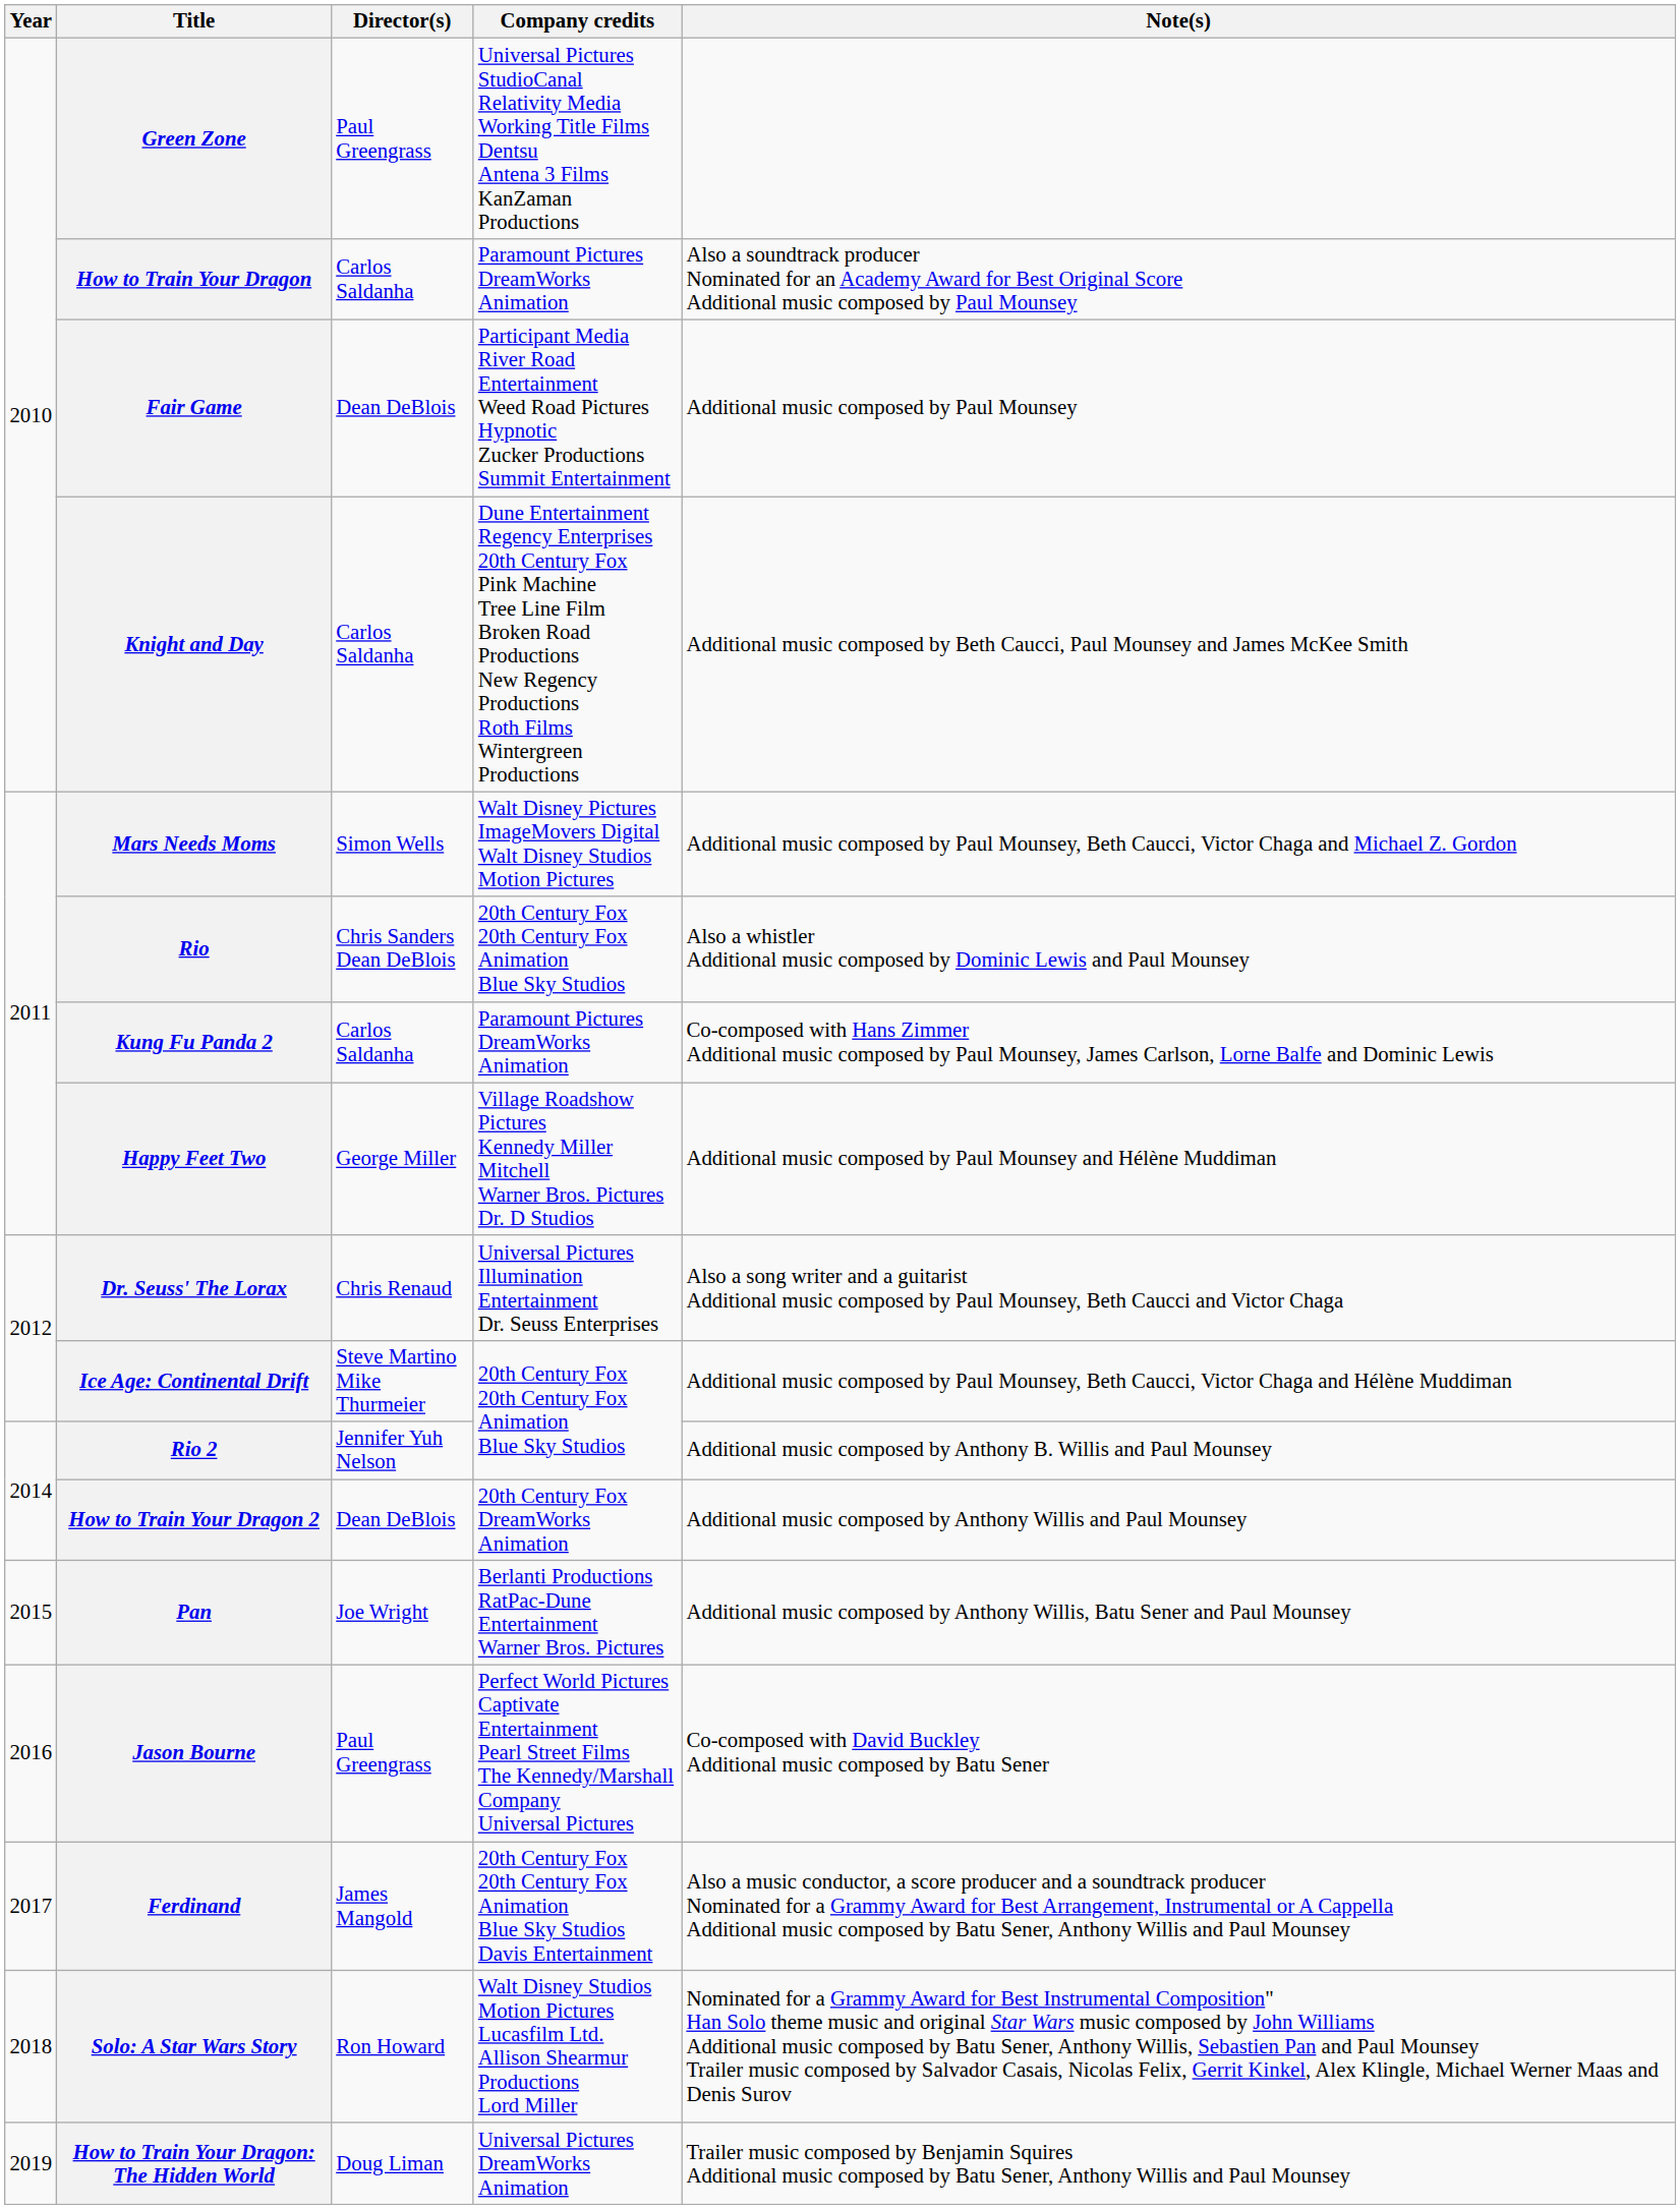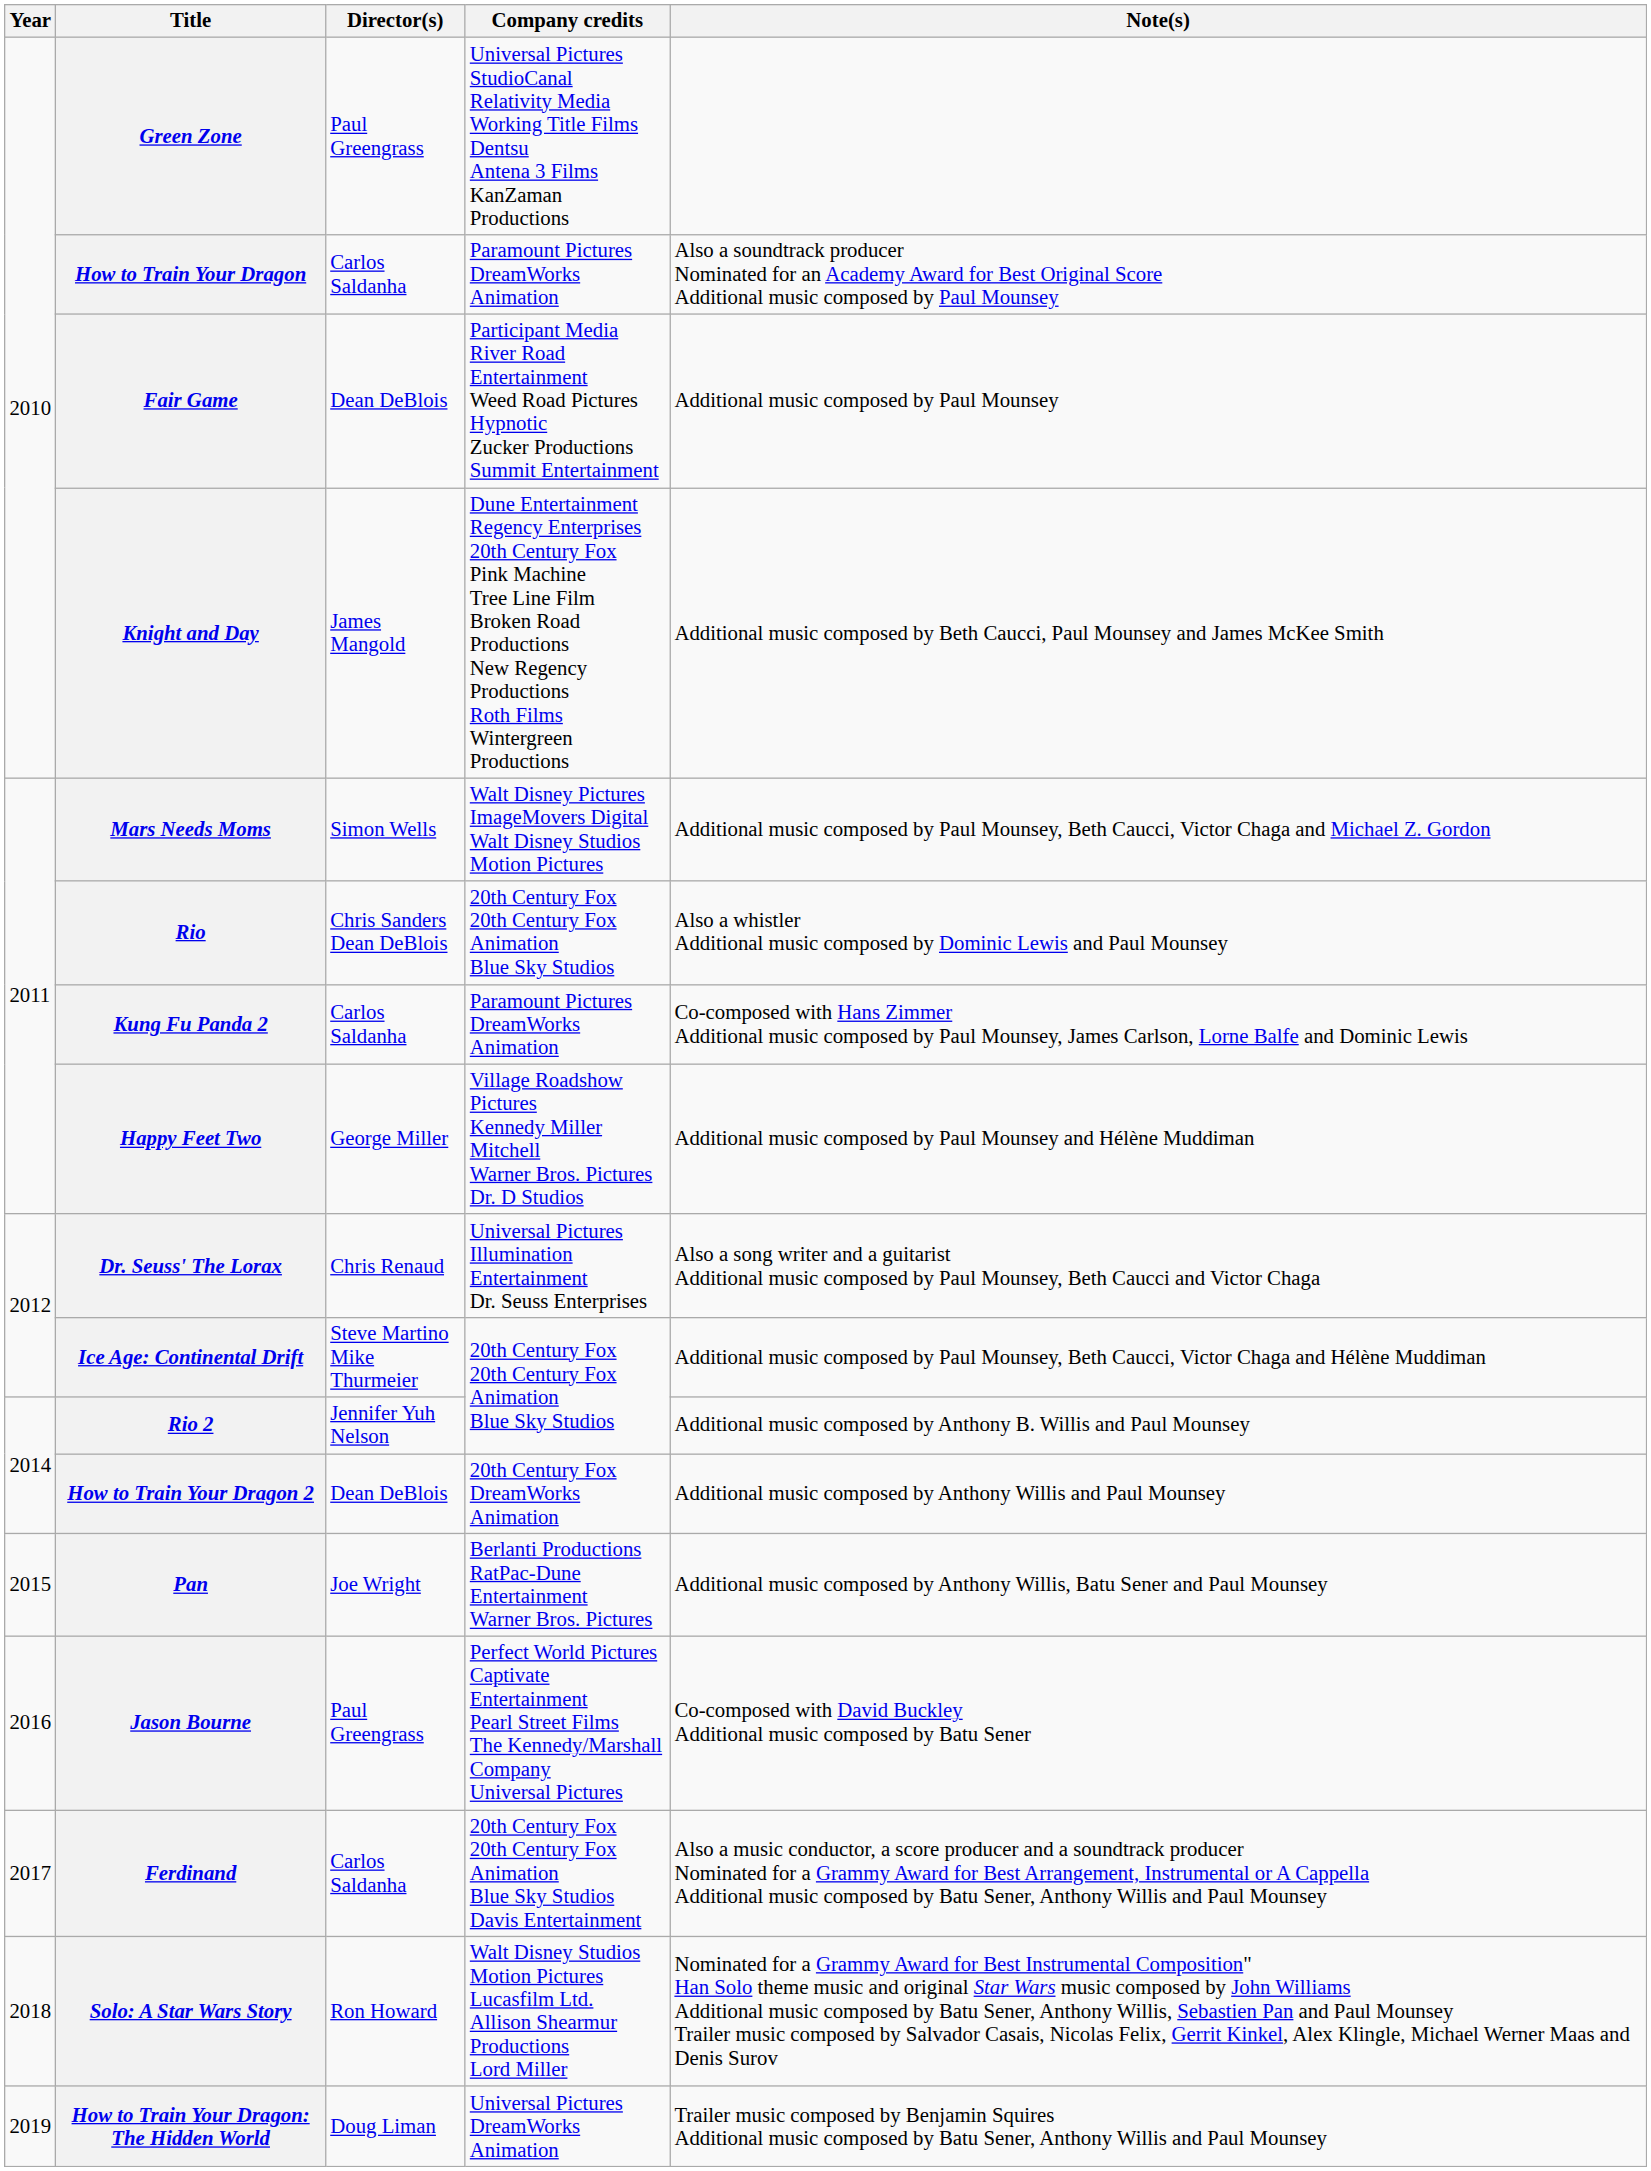 <table class="wikitable sortable" width=100%>
 <tr>
 <th width=30px>Year</th>
 <th width=200px>Title</th>
 <th width=100px>Director(s)</th>
 <th width=150px>Company credits</th>
 <th>Note(s)</th>
 </tr>
 <tr>
 <td rowspan="4">2010</td>
 <th><em><a href='#'>Green Zone</a></em></th>
 <td><a href='#'>Paul Greengrass</a></td>
 <td><a href='#'>Universal Pictures</a><br><a href='#'>StudioCanal</a><br><a href='#'>Relativity Media</a><br><a href='#'>Working Title Films</a><br><a href='#'>Dentsu</a><br><a href='#'>Antena 3 Films</a><br>KanZaman Productions</td>
 <td></td>
 </tr>
 <tr>
 <th><em><a href='#'>How to Train Your Dragon</a></em></th>
 <td><a href='#'>Carlos Saldanha</a></td>
 <td><a href='#'>Paramount Pictures</a><br><a href='#'>DreamWorks Animation</a></td>
 <td>Also a soundtrack producer<br>Nominated for an <a href='#'>Academy Award for Best Original Score</a><br>Additional music composed by <a href='#'>Paul Mounsey</a></td>
 </tr>
 <tr>
 <th><em><a href='#'>Fair Game</a></em></th>
 <td><a href='#'>Dean DeBlois</a></td>
 <td><a href='#'>Participant Media</a><br><a href='#'>River Road Entertainment</a><br>Weed Road Pictures<br><a href='#'>Hypnotic</a><br>Zucker Productions<br><a href='#'>Summit Entertainment</a></td>
 <td>Additional music composed by Paul Mounsey</td>
 </tr>
 <tr>
 <th><em><a href='#'>Knight and Day</a></em></th>
-<td><a href='#'>Carlos Saldanha</a></td>
+<td><a href='#'>James Mangold</a></td>
 <td><a href='#'>Dune Entertainment</a><br><a href='#'>Regency Enterprises</a><br><a href='#'>20th Century Fox</a><br>Pink Machine<br>Tree Line Film<br>Broken Road Productions<br>New Regency Productions<br><a href='#'>Roth Films</a><br>Wintergreen Productions</td>
 <td>Additional music composed by Beth Caucci, Paul Mounsey and James McKee Smith</td>
 </tr>
 <tr>
 <td rowspan="4">2011</td>
 <th><em><a href='#'>Mars Needs Moms</a></em></th>
 <td><a href='#'>Simon Wells</a></td>
 <td><a href='#'>Walt Disney Pictures</a><br><a href='#'>ImageMovers Digital</a><br><a href='#'>Walt Disney Studios Motion Pictures</a></td>
 <td>Additional music composed by Paul Mounsey, Beth Caucci, Victor Chaga and <a href='#'>Michael Z. Gordon</a></td>
 </tr>
 <tr>
 <th><em><a href='#'>Rio</a></em></th>
 <td><a href='#'>Chris Sanders</a><br><a href='#'>Dean DeBlois</a></td>
 <td><a href='#'>20th Century Fox</a><br><a href='#'>20th Century Fox Animation</a><br><a href='#'>Blue Sky Studios</a></td>
 <td>Also a whistler<br>Additional music composed by <a href='#'>Dominic Lewis</a> and Paul Mounsey</td>
 </tr>
 <tr>
 <th><em><a href='#'>Kung Fu Panda 2</a></em></th>
 <td><a href='#'>Carlos Saldanha</a></td>
 <td><a href='#'>Paramount Pictures</a><br><a href='#'>DreamWorks Animation</a></td>
 <td>Co-composed with <a href='#'>Hans Zimmer</a><br>Additional music composed by Paul Mounsey, James Carlson, <a href='#'>Lorne Balfe</a> and Dominic Lewis</td>
 </tr>
 <tr>
 <th><em><a href='#'>Happy Feet Two</a></em></th>
 <td><a href='#'>George Miller</a></td>
 <td><a href='#'>Village Roadshow Pictures</a><br><a href='#'>Kennedy Miller Mitchell</a><br><a href='#'>Warner Bros. Pictures</a><br><a href='#'>Dr. D Studios</a></td>
 <td>Additional music composed by Paul Mounsey and Hélène Muddiman</td>
 </tr>
 <tr>
 <td rowspan="2">2012</td>
 <th><em><a href='#'>Dr. Seuss' The Lorax</a></em></th>
 <td><a href='#'>Chris Renaud</a></td>
 <td><a href='#'>Universal Pictures</a><br><a href='#'>Illumination Entertainment</a><br>Dr. Seuss Enterprises</td>
 <td>Also a song writer and a guitarist<br>Additional music composed by Paul Mounsey, Beth Caucci and Victor Chaga</td>
 </tr>
 <tr>
 <th><em><a href='#'>Ice Age: Continental Drift</a></em></th>
 <td><a href='#'>Steve Martino</a><br><a href='#'>Mike Thurmeier</a></td>
 <td rowspan="2"><a href='#'>20th Century Fox</a><br><a href='#'>20th Century Fox Animation</a><br><a href='#'>Blue Sky Studios</a></td>
 <td>Additional music composed by Paul Mounsey, Beth Caucci, Victor Chaga and Hélène Muddiman</td>
 </tr>
 <tr>
 <td rowspan="2">2014</td>
 <th><em><a href='#'>Rio 2</a></em></th>
 <td><a href='#'>Jennifer Yuh Nelson</a></td>
 <td>Additional music composed by Anthony B. Willis and Paul Mounsey</td>
 </tr>
 <tr>
 <th><em><a href='#'>How to Train Your Dragon 2</a></em></th>
 <td><a href='#'>Dean DeBlois</a></td>
 <td><a href='#'>20th Century Fox</a><br><a href='#'>DreamWorks Animation</a></td>
 <td>Additional music composed by Anthony Willis and Paul Mounsey</td>
 </tr>
 <tr>
 <td rowspan="1">2015</td>
 <th><em><a href='#'>Pan</a></em></th>
 <td><a href='#'>Joe Wright</a></td>
 <td><a href='#'>Berlanti Productions</a><br><a href='#'>RatPac-Dune Entertainment</a><br><a href='#'>Warner Bros. Pictures</a></td>
 <td>Additional music composed by Anthony Willis, Batu Sener and Paul Mounsey</td>
 </tr>
 <tr>
 <td rowspan="1">2016</td>
 <th><em><a href='#'>Jason Bourne</a></em></th>
 <td><a href='#'>Paul Greengrass</a></td>
 <td><a href='#'>Perfect World Pictures</a><br><a href='#'>Captivate Entertainment</a><br><a href='#'>Pearl Street Films</a><br><a href='#'>The Kennedy/Marshall Company</a><br><a href='#'>Universal Pictures</a></td>
 <td>Co-composed with <a href='#'>David Buckley</a><br>Additional music composed by Batu Sener</td>
 </tr>
 <tr>
 <td rowspan="1">2017</td>
 <th><em><a href='#'>Ferdinand</a></em></th>
-<td><a href='#'>James Mangold</a></td>
+<td><a href='#'>Carlos Saldanha</a></td>
 <td><a href='#'>20th Century Fox</a><br><a href='#'>20th Century Fox Animation</a><br><a href='#'>Blue Sky Studios</a><br><a href='#'>Davis Entertainment</a></td>
 <td>Also a music conductor, a score producer and a soundtrack producer<br>Nominated for a <a href='#'>Grammy Award for Best Arrangement, Instrumental or A Cappella</a><br>Additional music composed by Batu Sener, Anthony Willis and Paul Mounsey</td>
 </tr>
 <tr>
 <td rowspan="1">2018</td>
 <th><em><a href='#'>Solo: A Star Wars Story</a></em></th>
 <td><a href='#'>Ron Howard</a></td>
 <td><a href='#'>Walt Disney Studios Motion Pictures</a><br><a href='#'>Lucasfilm Ltd.</a><br><a href='#'>Allison Shearmur Productions</a><br><a href='#'>Lord Miller</a></td>
 <td>Nominated for a <a href='#'>Grammy Award for Best Instrumental Composition</a>"<br><a href='#'>Han Solo</a> theme music and original <em><a href='#'>Star Wars</a></em> music composed by <a href='#'>John Williams</a><br>Additional music composed by Batu Sener, Anthony Willis, <a href='#'>Sebastien Pan</a> and Paul Mounsey<br>Trailer music composed by Salvador Casais, Nicolas Felix, <a href='#'>Gerrit Kinkel</a>, Alex Klingle, Michael Werner Maas and Denis Surov</td>
 </tr>
 <tr>
 <td rowspan="1">2019</td>
 <th><em><a href='#'>How to Train Your Dragon: The Hidden World</a></em></th>
 <td><a href='#'>Doug Liman</a></td>
 <td><a href='#'>Universal Pictures</a><br><a href='#'>DreamWorks Animation</a></td>
 <td>Trailer music composed by Benjamin Squires<br>Additional music composed by Batu Sener, Anthony Willis and Paul Mounsey</td>
 </tr>
 </table>
